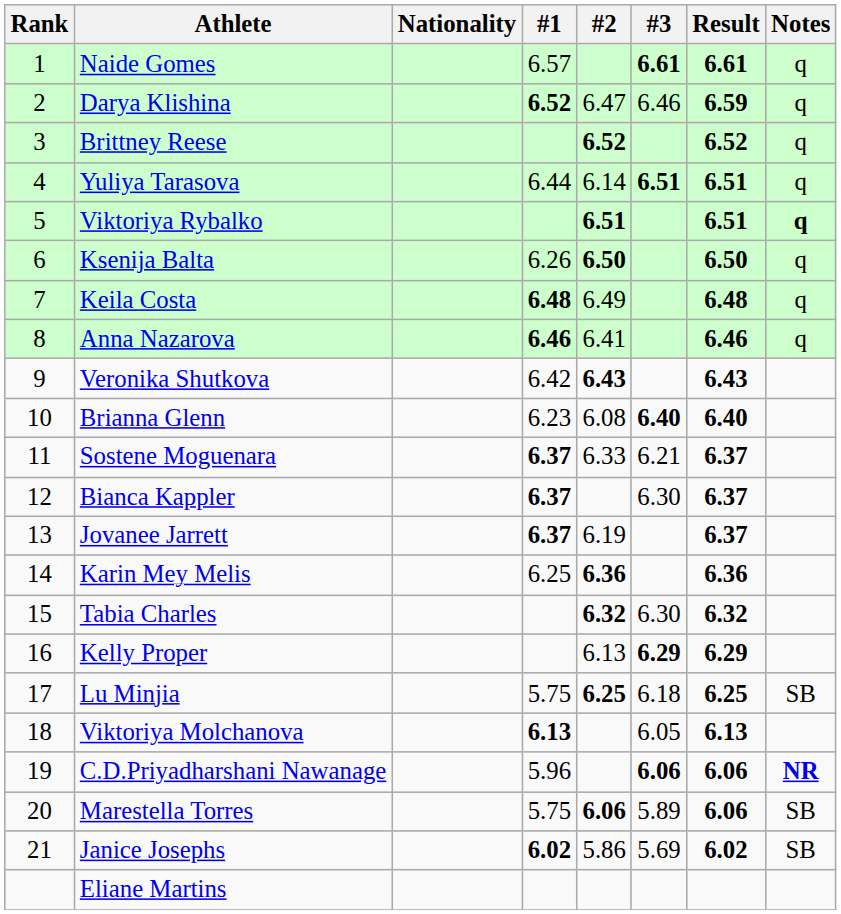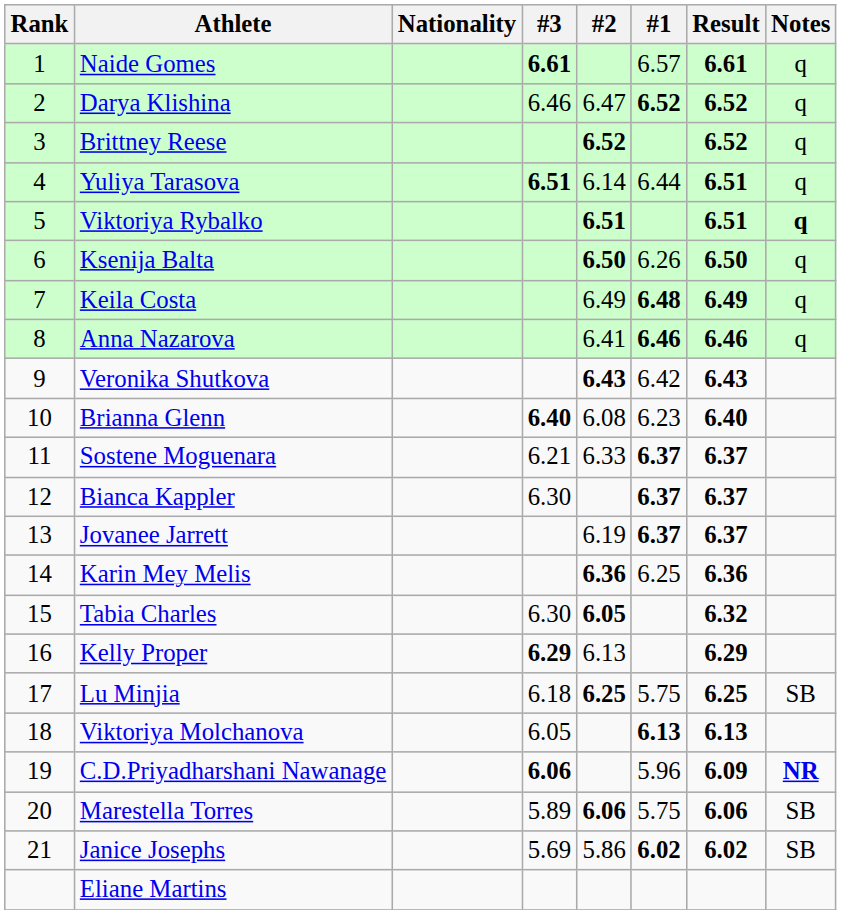 <table class="wikitable sortable" style="text-align:center">
 <tr>
 <th>Rank</th>
 <th>Athlete</th>
 <th>Nationality</th>
+<th>#3</th>
+<th>#2</th>
 <th>#1</th>
-<th>#2</th>
-<th>#3</th>
 <th>Result</th>
 <th>Notes</th>
 </tr>
 <tr bgcolor=ccffcc>
 <td>1</td>
 <td align=left><a href='#'>Naide Gomes</a></td>
 <td align=left></td>
+<td><strong>6.61</strong></td>
+<td></td>
 <td>6.57</td>
-<td></td>
-<td><strong>6.61</strong></td>
 <td><strong>6.61</strong></td>
 <td>q</td>
 </tr>
 <tr bgcolor=ccffcc>
 <td>2</td>
 <td align=left><a href='#'>Darya Klishina</a></td>
 <td align=left></td>
+<td>6.46</td>
+<td>6.47</td>
 <td><strong>6.52</strong></td>
-<td>6.47</td>
-<td>6.46</td>
-<td><strong>6.59</strong></td>
+<td><strong>6.52</strong></td>
 <td>q</td>
 </tr>
 <tr bgcolor=ccffcc>
 <td>3</td>
 <td align=left><a href='#'>Brittney Reese</a></td>
 <td align=left></td>
 <td></td>
 <td><strong>6.52</strong></td>
 <td></td>
 <td><strong>6.52</strong></td>
 <td>q</td>
 </tr>
 <tr bgcolor=ccffcc>
 <td>4</td>
 <td align=left><a href='#'>Yuliya Tarasova</a></td>
 <td align=left></td>
+<td><strong>6.51</strong></td>
+<td>6.14</td>
 <td>6.44</td>
-<td>6.14</td>
-<td><strong>6.51</strong></td>
 <td><strong>6.51</strong></td>
 <td>q</td>
 </tr>
 <tr bgcolor=ccffcc>
 <td>5</td>
 <td align=left><a href='#'>Viktoriya Rybalko</a></td>
 <td align=left></td>
 <td></td>
 <td><strong>6.51</strong></td>
 <td></td>
 <td><strong>6.51</strong></td>
 <td><strong>q</strong></td>
 </tr>
 <tr bgcolor=ccffcc>
 <td>6</td>
 <td align=left><a href='#'>Ksenija Balta</a></td>
 <td align=left></td>
+<td></td>
+<td><strong>6.50</strong></td>
 <td>6.26</td>
-<td><strong>6.50</strong></td>
-<td></td>
 <td><strong>6.50</strong></td>
 <td>q</td>
 </tr>
 <tr bgcolor=ccffcc>
 <td>7</td>
 <td align=left><a href='#'>Keila Costa</a></td>
 <td align=left></td>
+<td></td>
+<td>6.49</td>
 <td><strong>6.48</strong></td>
-<td>6.49</td>
-<td></td>
-<td><strong>6.48</strong></td>
+<td><strong>6.49</strong></td>
 <td>q</td>
 </tr>
 <tr bgcolor=ccffcc>
 <td>8</td>
 <td align=left><a href='#'>Anna Nazarova</a></td>
 <td align=left></td>
+<td></td>
+<td>6.41</td>
 <td><strong>6.46</strong></td>
-<td>6.41</td>
-<td></td>
 <td><strong>6.46</strong></td>
 <td>q</td>
 </tr>
 <tr>
 <td>9</td>
 <td align=left><a href='#'>Veronika Shutkova</a></td>
 <td align=left></td>
+<td></td>
+<td><strong>6.43</strong></td>
 <td>6.42</td>
-<td><strong>6.43</strong></td>
-<td></td>
 <td><strong>6.43</strong></td>
 <td></td>
 </tr>
 <tr>
 <td>10</td>
 <td align=left><a href='#'>Brianna Glenn</a></td>
 <td align=left></td>
+<td><strong>6.40</strong></td>
+<td>6.08</td>
 <td>6.23</td>
-<td>6.08</td>
-<td><strong>6.40</strong></td>
 <td><strong>6.40</strong></td>
 <td></td>
 </tr>
 <tr>
 <td>11</td>
 <td align=left><a href='#'>Sostene Moguenara</a></td>
 <td align=left></td>
+<td>6.21</td>
+<td>6.33</td>
 <td><strong>6.37</strong></td>
-<td>6.33</td>
-<td>6.21</td>
 <td><strong>6.37</strong></td>
 <td></td>
 </tr>
 <tr>
 <td>12</td>
 <td align=left><a href='#'>Bianca Kappler</a></td>
 <td align=left></td>
+<td>6.30</td>
+<td></td>
 <td><strong>6.37</strong></td>
-<td></td>
-<td>6.30</td>
 <td><strong>6.37</strong></td>
 <td></td>
 </tr>
 <tr>
 <td>13</td>
 <td align=left><a href='#'>Jovanee Jarrett</a></td>
 <td align=left></td>
+<td></td>
+<td>6.19</td>
 <td><strong>6.37</strong></td>
-<td>6.19</td>
-<td></td>
 <td><strong>6.37</strong></td>
 <td></td>
 </tr>
 <tr>
 <td>14</td>
 <td align=left><a href='#'>Karin Mey Melis</a></td>
 <td align=left></td>
+<td></td>
+<td><strong>6.36</strong></td>
 <td>6.25</td>
-<td><strong>6.36</strong></td>
-<td></td>
 <td><strong>6.36</strong></td>
 <td></td>
 </tr>
 <tr>
 <td>15</td>
 <td align=left><a href='#'>Tabia Charles</a></td>
 <td align=left></td>
+<td>6.30</td>
+<td><strong>6.05</strong></td>
 <td></td>
-<td><strong>6.32</strong></td>
-<td>6.30</td>
 <td><strong>6.32</strong></td>
 <td></td>
 </tr>
 <tr>
 <td>16</td>
 <td align=left><a href='#'>Kelly Proper</a></td>
 <td align=left></td>
+<td><strong>6.29</strong></td>
+<td>6.13</td>
 <td></td>
-<td>6.13</td>
-<td><strong>6.29</strong></td>
 <td><strong>6.29</strong></td>
 <td></td>
 </tr>
 <tr>
 <td>17</td>
 <td align=left><a href='#'>Lu Minjia</a></td>
 <td align=left></td>
+<td>6.18</td>
+<td><strong>6.25</strong></td>
 <td>5.75</td>
-<td><strong>6.25</strong></td>
-<td>6.18</td>
 <td><strong>6.25</strong></td>
 <td>SB</td>
 </tr>
 <tr>
 <td>18</td>
 <td align=left><a href='#'>Viktoriya Molchanova</a></td>
 <td align=left></td>
+<td>6.05</td>
+<td></td>
 <td><strong>6.13</strong></td>
-<td></td>
-<td>6.05</td>
 <td><strong>6.13</strong></td>
 <td></td>
 </tr>
 <tr>
 <td>19</td>
 <td align=left><a href='#'>C.D.Priyadharshani Nawanage</a></td>
 <td align=left></td>
+<td><strong>6.06</strong></td>
+<td></td>
 <td>5.96</td>
-<td></td>
-<td><strong>6.06</strong></td>
-<td><strong>6.06</strong></td>
+<td><strong>6.09</strong></td>
 <td><strong><a href='#'>NR</a></strong></td>
 </tr>
 <tr>
 <td>20</td>
 <td align=left><a href='#'>Marestella Torres</a></td>
 <td align=left></td>
+<td>5.89</td>
+<td><strong>6.06</strong></td>
 <td>5.75</td>
-<td><strong>6.06</strong></td>
-<td>5.89</td>
 <td><strong>6.06</strong></td>
 <td>SB</td>
 </tr>
 <tr>
 <td>21</td>
 <td align=left><a href='#'>Janice Josephs</a></td>
 <td align=left></td>
+<td>5.69</td>
+<td>5.86</td>
 <td><strong>6.02</strong></td>
-<td>5.86</td>
-<td>5.69</td>
 <td><strong>6.02</strong></td>
 <td>SB</td>
 </tr>
 <tr>
 <td></td>
 <td align=left><a href='#'>Eliane Martins</a></td>
 <td align=left></td>
 <td></td>
 <td></td>
 <td></td>
 <td><strong></strong></td>
 <td></td>
 </tr>
 </table>
